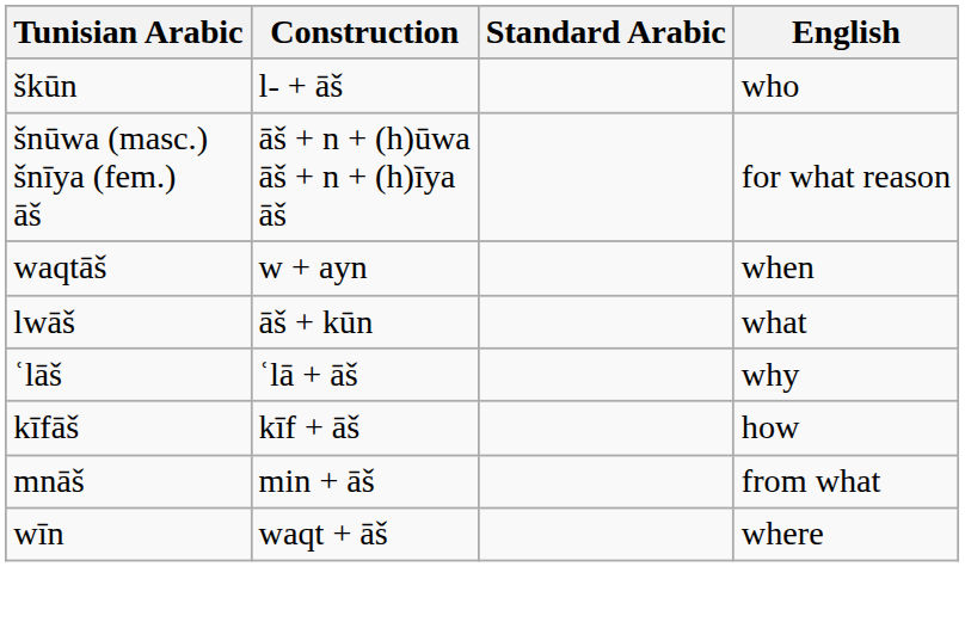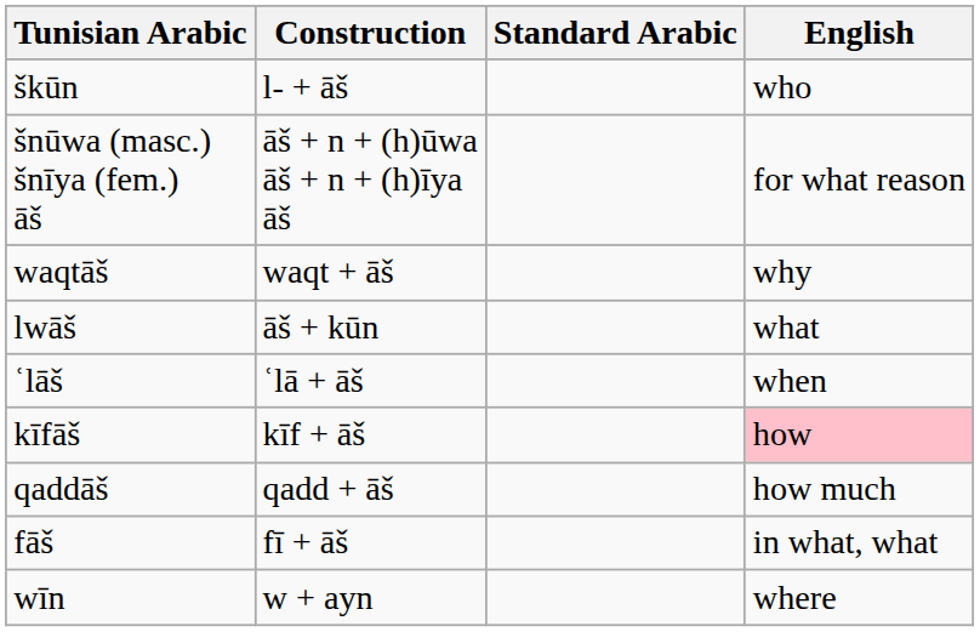 <table class="wikitable">
 <tr>
 <th>Tunisian Arabic</th>
 <th>Construction</th>
 <th>Standard Arabic</th>
 <th>English</th>
 </tr>
 <tr>
 <td>škūn </td>
 <td>l- + āš </td>
 <td> </td>
 <td>who</td>
 </tr>
 <tr>
 <td>šnūwa  (masc.)<br>šnīya (fem.)  <br> āš </td>
 <td>āš + n + (h)ūwa  <br> āš + n + (h)īya  <br> āš </td>
 <td> </td>
 <td>for what reason</td>
 </tr>
 <tr>
 <td>waqtāš </td>
-<td>w + ayn </td>
+<td>waqt + āš </td>
 <td> </td>
-<td>when</td>
+<td>why</td>
 </tr>
 <tr>
 <td>lwāš </td>
 <td>āš + kūn </td>
 <td> </td>
 <td>what</td>
 </tr>
 <tr>
 <td>ʿlāš </td>
 <td>ʿlā + āš </td>
 <td> </td>
-<td>why</td>
+<td>when</td>
 </tr>
 <tr>
 <td>kīfāš </td>
 <td>kīf + āš </td>
 <td> </td>
-<td>how</td>
+<td style="background: pink;">how</td>
 </tr>
 <tr>
-<td>mnāš </td>
-<td>min + āš </td>
+<td>qaddāš </td>
+<td>qadd + āš </td>
 <td> </td>
-<td>from what</td>
+<td>how much</td>
+</tr>
+<tr>
+<td>fāš </td>
+<td>fī + āš </td>
+<td> </td>
+<td>in what, what</td>
 </tr>
 <tr>
 <td>wīn </td>
-<td>waqt + āš </td>
+<td>w + ayn </td>
 <td> </td>
 <td>where</td>
 </tr>
 </table>
